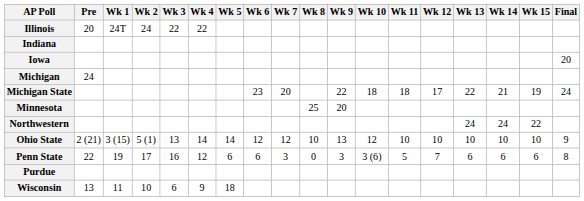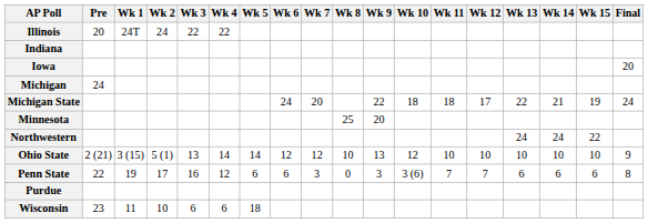 <table class="wikitable" style="white-space:nowrap;">
 <tr>
 <th>AP Poll</th>
 <th>Pre</th>
 <th>Wk 1</th>
 <th>Wk 2</th>
 <th>Wk 3</th>
 <th>Wk 4</th>
 <th>Wk 5</th>
 <th>Wk 6</th>
 <th>Wk 7</th>
 <th>Wk 8</th>
 <th>Wk 9</th>
 <th>Wk 10</th>
 <th>Wk 11</th>
 <th>Wk 12</th>
 <th>Wk 13</th>
 <th>Wk 14</th>
 <th>Wk 15</th>
 <th>Final</th>
 </tr>
 <tr style="text-align:center;">
 <th>Illinois</th>
 <td style="background:#FFF;">20</td>
 <td style="background:#FFF;">24T</td>
 <td style="background:#FFF;">24</td>
 <td style="background:#FFF;">22</td>
 <td style="background:#FFF;">22</td>
 <td style="background:#FFF;"></td>
 <td style="background:#FFF;"></td>
 <td style="background:#FFF;"></td>
 <td style="background:#FFF;"></td>
 <td style="background:#FFF;"></td>
 <td style="background:#FFF;"></td>
 <td style="background:#FFF;"></td>
 <td style="background:#FFF;"></td>
 <td style="background:#FFF;"></td>
 <td style="background:#FFF;"></td>
 <td style="background:#FFF;"></td>
 <td style="background:#FFF;"></td>
 </tr>
 <tr style="text-align:center;">
 <th>Indiana</th>
 <td style="background:#FFF;"></td>
 <td style="background:#FFF;"></td>
 <td style="background:#FFF;"></td>
 <td style="background:#FFF;"></td>
 <td style="background:#FFF;"></td>
 <td style="background:#FFF;"></td>
 <td style="background:#FFF;"></td>
 <td style="background:#FFF;"></td>
 <td style="background:#FFF;"></td>
 <td style="background:#FFF;"></td>
 <td style="background:#FFF;"></td>
 <td style="background:#FFF;"></td>
 <td style="background:#FFF;"></td>
 <td style="background:#FFF;"></td>
 <td style="background:#FFF;"></td>
 <td style="background:#FFF;"></td>
 <td style="background:#FFF;"></td>
 </tr>
 <tr style="text-align:center;">
 <th>Iowa</th>
 <td style="background:#FFF;"></td>
 <td style="background:#FFF;"></td>
 <td style="background:#FFF;"></td>
 <td style="background:#FFF;"></td>
 <td style="background:#FFF;"></td>
 <td style="background:#FFF;"></td>
 <td style="background:#FFF;"></td>
 <td style="background:#FFF;"></td>
 <td style="background:#FFF;"></td>
 <td style="background:#FFF;"></td>
 <td style="background:#FFF;"></td>
 <td style="background:#FFF;"></td>
 <td style="background:#FFF;"></td>
 <td style="background:#FFF;"></td>
 <td style="background:#FFF;"></td>
 <td style="background:#FFF;"></td>
 <td style="background:#FFF;">20</td>
 </tr>
 <tr style="text-align:center;">
 <th>Michigan</th>
 <td style="background:#FFF;">24</td>
 <td style="background:#FFF;"></td>
 <td style="background:#FFF;"></td>
 <td style="background:#FFF;"></td>
 <td style="background:#FFF;"></td>
 <td style="background:#FFF;"></td>
 <td style="background:#FFF;"></td>
 <td style="background:#FFF;"></td>
 <td style="background:#FFF;"></td>
 <td style="background:#FFF;"></td>
 <td style="background:#FFF;"></td>
 <td style="background:#FFF;"></td>
 <td style="background:#FFF;"></td>
 <td style="background:#FFF;"></td>
 <td style="background:#FFF;"></td>
 <td style="background:#FFF;"></td>
 <td style="background:#FFF;"></td>
 </tr>
 <tr style="text-align:center;">
 <th>Michigan State</th>
 <td style="background:#FFF;"></td>
 <td style="background:#FFF;"></td>
 <td style="background:#FFF;"></td>
 <td style="background:#FFF;"></td>
 <td style="background:#FFF;"></td>
 <td style="background:#FFF;"></td>
-<td style="background:#FFF;">23</td>
+<td style="background:#FFF;">24</td>
 <td style="background:#FFF;">20</td>
 <td style="background:#FFF;"></td>
 <td style="background:#FFF;">22</td>
 <td style="background:#FFF;">18</td>
 <td style="background:#FFF;">18</td>
 <td style="background:#FFF;">17</td>
 <td style="background:#FFF;">22</td>
 <td style="background:#FFF;">21</td>
 <td style="background:#FFF;">19</td>
 <td style="background:#FFF;">24</td>
 </tr>
 <tr style="text-align:center;">
 <th>Minnesota</th>
 <td style="background:#FFF;"></td>
 <td style="background:#FFF;"></td>
 <td style="background:#FFF;"></td>
 <td style="background:#FFF;"></td>
 <td style="background:#FFF;"></td>
 <td style="background:#FFF;"></td>
 <td style="background:#FFF;"></td>
 <td style="background:#FFF;"></td>
 <td style="background:#FFF;">25</td>
 <td style="background:#FFF;">20</td>
 <td style="background:#FFF;"></td>
 <td style="background:#FFF;"></td>
 <td style="background:#FFF;"></td>
 <td style="background:#FFF;"></td>
 <td style="background:#FFF;"></td>
 <td style="background:#FFF;"></td>
 <td style="background:#FFF;"></td>
 </tr>
 <tr style="text-align:center;">
 <th>Northwestern</th>
 <td style="background:#FFF;"></td>
 <td style="background:#FFF;"></td>
 <td style="background:#FFF;"></td>
 <td style="background:#FFF;"></td>
 <td style="background:#FFF;"></td>
 <td style="background:#FFF;"></td>
 <td style="background:#FFF;"></td>
 <td style="background:#FFF;"></td>
 <td style="background:#FFF;"></td>
 <td style="background:#FFF;"></td>
 <td style="background:#FFF;"></td>
 <td style="background:#FFF;"></td>
 <td style="background:#FFF;"></td>
 <td style="background:#FFF;">24</td>
 <td style="background:#FFF;">24</td>
 <td style="background:#FFF;">22</td>
 <td style="background:#FFF;"></td>
 </tr>
 <tr style="text-align:center;">
 <th>Ohio State</th>
 <td style="background:#FFF;">2 (21)</td>
 <td style="background:#FFF;">3 (15)</td>
 <td style="background:#FFF;">5 (1)</td>
 <td style="background:#FFF;">13</td>
 <td style="background:#FFF;">14</td>
 <td style="background:#FFF;">14</td>
 <td style="background:#FFF;">12</td>
 <td style="background:#FFF;">12</td>
 <td style="background:#FFF;">10</td>
 <td style="background:#FFF;">13</td>
 <td style="background:#FFF;">12</td>
 <td style="background:#FFF;">10</td>
 <td style="background:#FFF;">10</td>
 <td style="background:#FFF;">10</td>
 <td style="background:#FFF;">10</td>
 <td style="background:#FFF;">10</td>
 <td style="background:#FFF;">9</td>
 </tr>
 <tr style="text-align:center;">
 <th>Penn State</th>
 <td style="background:#FFF;">22</td>
 <td style="background:#FFF;">19</td>
 <td style="background:#FFF;">17</td>
 <td style="background:#FFF;">16</td>
 <td style="background:#FFF;">12</td>
 <td style="background:#FFF;">6</td>
 <td style="background:#FFF;">6</td>
 <td style="background:#FFF;">3</td>
 <td style="background:#FFF;">0</td>
 <td style="background:#FFF;">3</td>
 <td style="background:#FFF;">3 (6)</td>
-<td style="background:#FFF;">5</td>
+<td style="background:#FFF;">7</td>
 <td style="background:#FFF;">7</td>
 <td style="background:#FFF;">6</td>
 <td style="background:#FFF;">6</td>
 <td style="background:#FFF;">6</td>
 <td style="background:#FFF;">8</td>
 </tr>
 <tr style="text-align:center;">
 <th>Purdue</th>
 <td style="background:#FFF;"></td>
 <td style="background:#FFF;"></td>
 <td style="background:#FFF;"></td>
 <td style="background:#FFF;"></td>
 <td style="background:#FFF;"></td>
 <td style="background:#FFF;"></td>
 <td style="background:#FFF;"></td>
 <td style="background:#FFF;"></td>
 <td style="background:#FFF;"></td>
 <td style="background:#FFF;"></td>
 <td style="background:#FFF;"></td>
 <td style="background:#FFF;"></td>
 <td style="background:#FFF;"></td>
 <td style="background:#FFF;"></td>
 <td style="background:#FFF;"></td>
 <td style="background:#FFF;"></td>
 <td style="background:#FFF;"></td>
 </tr>
 <tr style="text-align:center;">
 <th>Wisconsin</th>
-<td style="background:#FFF;">13</td>
+<td style="background:#FFF;">23</td>
 <td style="background:#FFF;">11</td>
 <td style="background:#FFF;">10</td>
 <td style="background:#FFF;">6</td>
-<td style="background:#FFF;">9</td>
+<td style="background:#FFF;">6</td>
 <td style="background:#FFF;">18</td>
 <td style="background:#FFF;"></td>
 <td style="background:#FFF;"></td>
 <td style="background:#FFF;"></td>
 <td style="background:#FFF;"></td>
 <td style="background:#FFF;"></td>
 <td style="background:#FFF;"></td>
 <td style="background:#FFF;"></td>
 <td style="background:#FFF;"></td>
 <td style="background:#FFF;"></td>
 <td style="background:#FFF;"></td>
 <td style="background:#FFF;"></td>
 </tr>
 </table>
